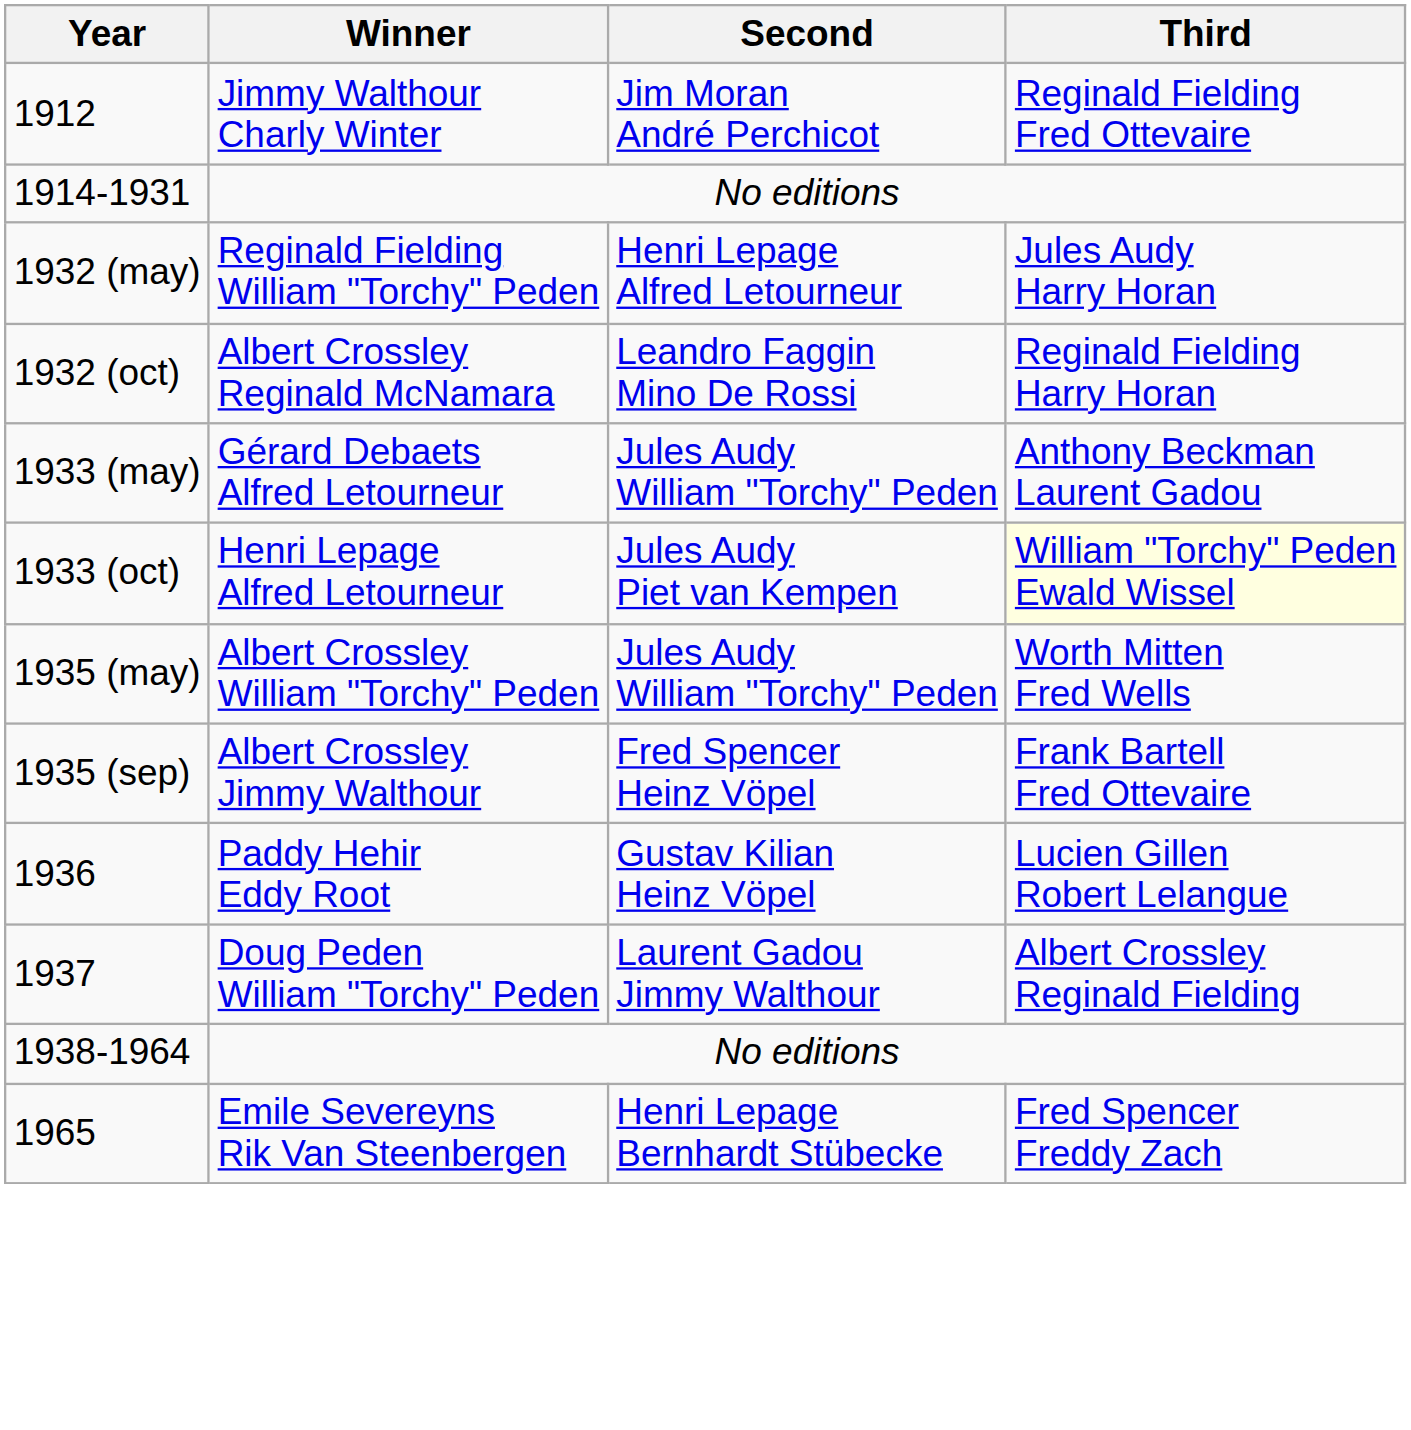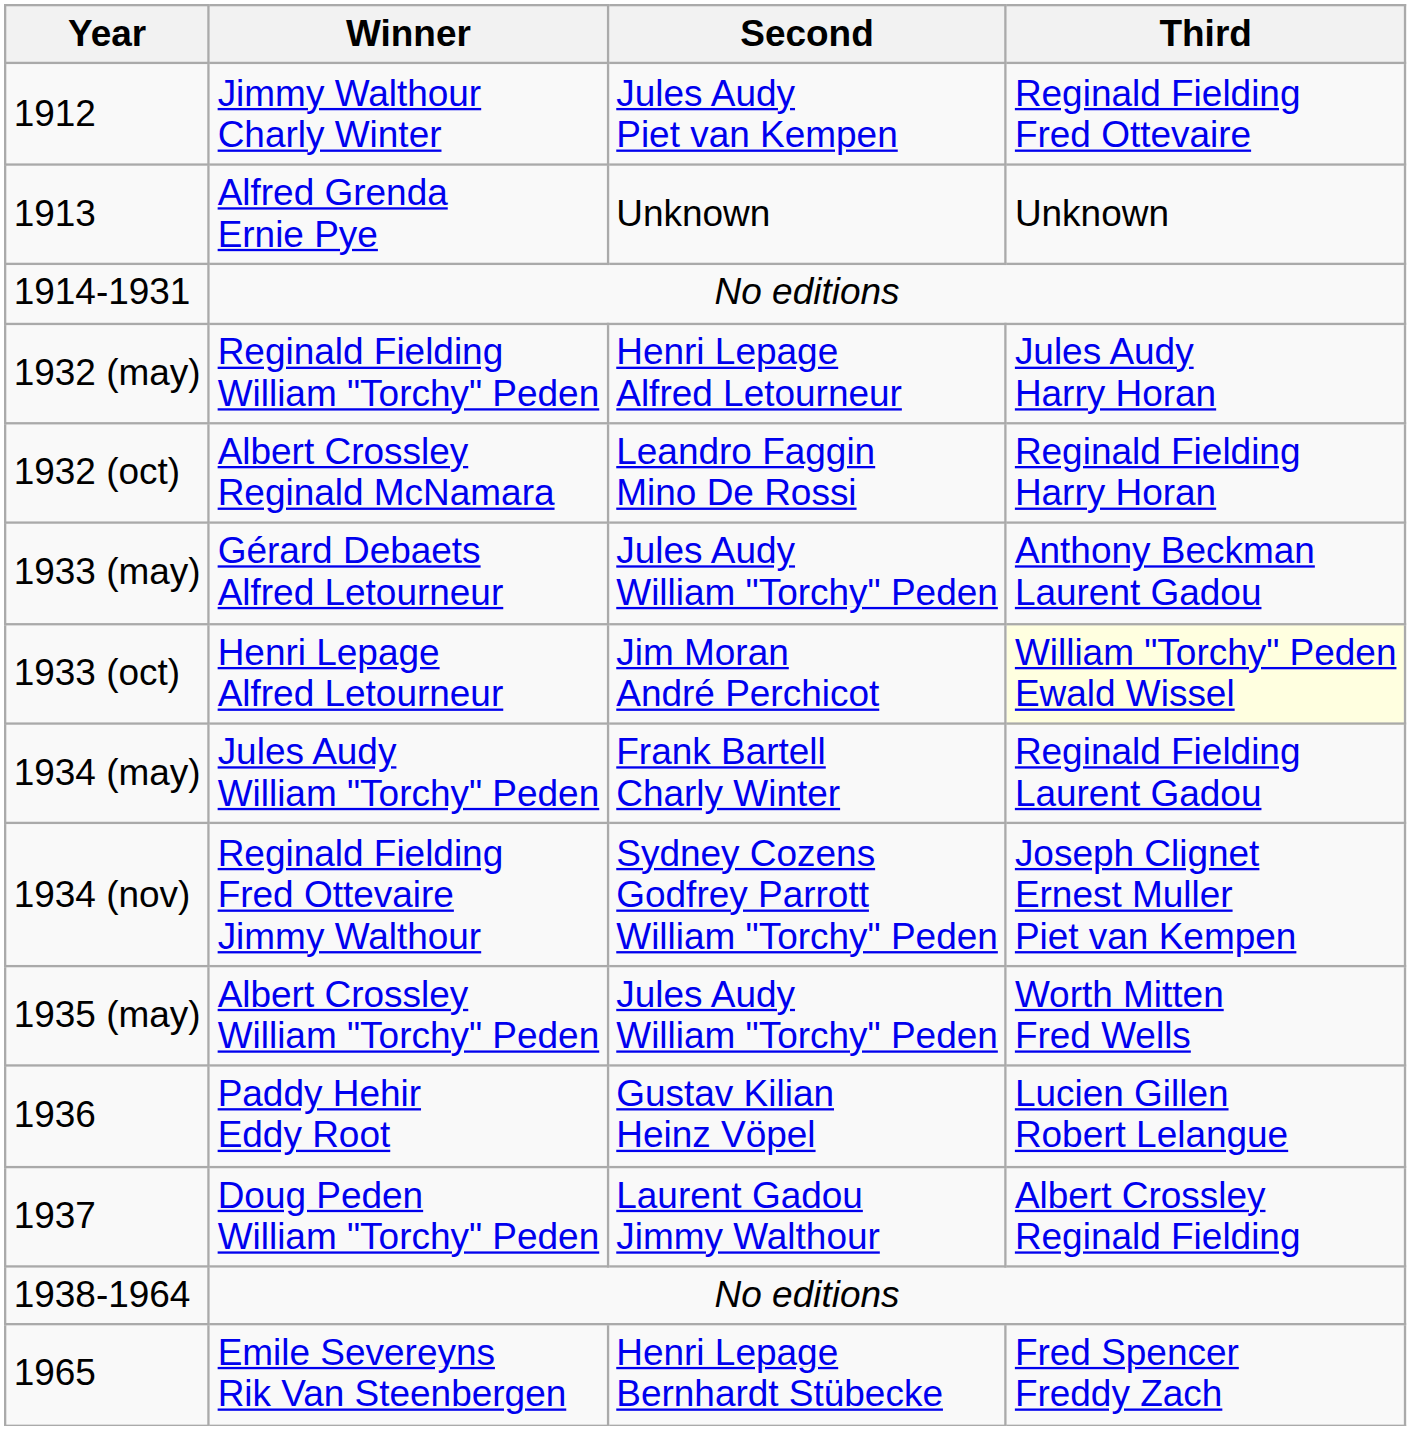 <table class="wikitable">
 <tr>
 <th>Year</th>
 <th>Winner</th>
 <th>Second</th>
 <th>Third</th>
 </tr>
 <tr>
 <td>1912</td>
 <td> <a href='#'>Jimmy Walthour</a><br> <a href='#'>Charly Winter</a></td>
-<td> <a href='#'>Jim Moran</a><br> <a href='#'>André Perchicot</a></td>
+<td> <a href='#'>Jules Audy</a><br> <a href='#'>Piet van Kempen</a></td>
 <td> <a href='#'>Reginald Fielding</a><br> <a href='#'>Fred Ottevaire</a></td>
+</tr>
+<tr>
+<td>1913</td>
+<td> <a href='#'>Alfred Grenda</a><br> <a href='#'>Ernie Pye</a></td>
+<td>Unknown</td>
+<td>Unknown</td>
 </tr>
 <tr>
 <td>1914-1931</td>
 <td colspan="3;" align="center"><em>No editions</em></td>
 </tr>
 <tr>
 <td>1932 (may)</td>
 <td> <a href='#'>Reginald Fielding</a><br> <a href='#'>William "Torchy" Peden</a></td>
 <td> <a href='#'>Henri Lepage</a><br> <a href='#'>Alfred Letourneur</a></td>
 <td> <a href='#'>Jules Audy</a><br> <a href='#'>Harry Horan</a></td>
 </tr>
 <tr>
 <td>1932 (oct)</td>
 <td> <a href='#'>Albert Crossley</a><br> <a href='#'>Reginald McNamara</a></td>
 <td> <a href='#'>Leandro Faggin</a><br> <a href='#'>Mino De Rossi</a></td>
 <td> <a href='#'>Reginald Fielding</a><br> <a href='#'>Harry Horan</a></td>
 </tr>
 <tr>
 <td>1933 (may)</td>
 <td> <a href='#'>Gérard Debaets</a><br> <a href='#'>Alfred Letourneur</a></td>
 <td> <a href='#'>Jules Audy</a><br> <a href='#'>William "Torchy" Peden</a></td>
 <td> <a href='#'>Anthony Beckman</a><br> <a href='#'>Laurent Gadou</a></td>
 </tr>
 <tr>
 <td>1933 (oct)</td>
 <td> <a href='#'>Henri Lepage</a><br> <a href='#'>Alfred Letourneur</a></td>
-<td> <a href='#'>Jules Audy</a><br> <a href='#'>Piet van Kempen</a></td>
+<td> <a href='#'>Jim Moran</a><br> <a href='#'>André Perchicot</a></td>
 <td style="background: lightyellow;"> <a href='#'>William "Torchy" Peden</a><br> <a href='#'>Ewald Wissel</a></td>
+</tr>
+<tr>
+<td>1934 (may)</td>
+<td> <a href='#'>Jules Audy</a><br> <a href='#'>William "Torchy" Peden</a></td>
+<td> <a href='#'>Frank Bartell</a><br> <a href='#'>Charly Winter</a></td>
+<td> <a href='#'>Reginald Fielding</a><br> <a href='#'>Laurent Gadou</a></td>
+</tr>
+<tr>
+<td>1934 (nov)</td>
+<td> <a href='#'>Reginald Fielding</a><br> <a href='#'>Fred Ottevaire</a><br> <a href='#'>Jimmy Walthour</a></td>
+<td> <a href='#'>Sydney Cozens</a><br> <a href='#'>Godfrey Parrott</a><br> <a href='#'>William "Torchy" Peden</a></td>
+<td> <a href='#'>Joseph Clignet</a><br> <a href='#'>Ernest Muller</a><br> <a href='#'>Piet van Kempen</a></td>
 </tr>
 <tr>
 <td>1935 (may)</td>
 <td> <a href='#'>Albert Crossley</a><br> <a href='#'>William "Torchy" Peden</a></td>
 <td> <a href='#'>Jules Audy</a><br> <a href='#'>William "Torchy" Peden</a></td>
 <td> <a href='#'>Worth Mitten</a><br> <a href='#'>Fred Wells</a></td>
-</tr>
-<tr>
-<td>1935 (sep)</td>
-<td> <a href='#'>Albert Crossley</a><br> <a href='#'>Jimmy Walthour</a></td>
-<td> <a href='#'>Fred Spencer</a><br> <a href='#'>Heinz Vöpel</a></td>
-<td> <a href='#'>Frank Bartell</a><br> <a href='#'>Fred Ottevaire</a></td>
 </tr>
 <tr>
 <td>1936</td>
 <td> <a href='#'>Paddy Hehir</a><br> <a href='#'>Eddy Root</a></td>
 <td> <a href='#'>Gustav Kilian</a><br> <a href='#'>Heinz Vöpel</a></td>
 <td> <a href='#'>Lucien Gillen</a><br> <a href='#'>Robert Lelangue</a></td>
 </tr>
 <tr>
 <td>1937</td>
 <td> <a href='#'>Doug Peden</a><br> <a href='#'>William "Torchy" Peden</a></td>
 <td> <a href='#'>Laurent Gadou</a><br> <a href='#'>Jimmy Walthour</a></td>
 <td> <a href='#'>Albert Crossley</a><br> <a href='#'>Reginald Fielding</a></td>
 </tr>
 <tr>
 <td>1938-1964</td>
 <td colspan="3;" align="center"><em>No editions</em></td>
 </tr>
 <tr>
 <td>1965</td>
 <td> <a href='#'>Emile Severeyns</a><br> <a href='#'>Rik Van Steenbergen</a></td>
 <td> <a href='#'>Henri Lepage</a><br> <a href='#'>Bernhardt Stübecke</a></td>
 <td> <a href='#'>Fred Spencer</a><br> <a href='#'>Freddy Zach</a></td>
 </tr>
 </table>
